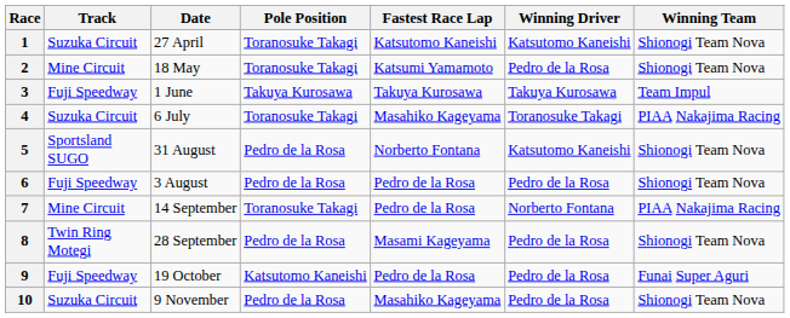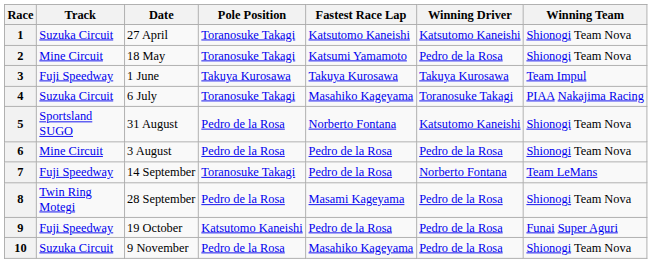 <table class="wikitable" style="font-size:85%">
 <tr>
 <th>Race</th>
 <th>Track</th>
 <th>Date</th>
 <th>Pole Position</th>
 <th>Fastest Race Lap</th>
 <th>Winning Driver</th>
 <th>Winning Team</th>
 </tr>
 <tr>
 <th>1</th>
 <td align="left" width="90"><a href='#'>Suzuka Circuit</a></td>
 <td align="left">27 April</td>
 <td align="left"> <a href='#'>Toranosuke Takagi</a></td>
 <td align="left"> <a href='#'>Katsutomo Kaneishi</a></td>
 <td align="left"> <a href='#'>Katsutomo Kaneishi</a></td>
 <td><a href='#'>Shionogi</a> Team Nova</td>
 </tr>
 <tr>
 <th>2</th>
 <td align="left"><a href='#'>Mine Circuit</a></td>
 <td align="left">18 May</td>
 <td align="left"> <a href='#'>Toranosuke Takagi</a></td>
 <td align="left"> <a href='#'>Katsumi Yamamoto</a></td>
 <td align="left"> <a href='#'>Pedro de la Rosa</a></td>
 <td><a href='#'>Shionogi</a> Team Nova</td>
 </tr>
 <tr>
 <th>3</th>
 <td align="left"><a href='#'>Fuji Speedway</a></td>
 <td align="left">1 June</td>
 <td align="left"> <a href='#'>Takuya Kurosawa</a></td>
 <td align="left"> <a href='#'>Takuya Kurosawa</a></td>
 <td align="left"> <a href='#'>Takuya Kurosawa</a></td>
 <td><a href='#'>Team Impul</a></td>
 </tr>
 <tr>
 <th>4</th>
 <td align="left"><a href='#'>Suzuka Circuit</a></td>
 <td align="left">6 July</td>
 <td align="left"> <a href='#'>Toranosuke Takagi</a></td>
 <td align="left"> <a href='#'>Masahiko Kageyama</a></td>
 <td align="left"> <a href='#'>Toranosuke Takagi</a></td>
 <td><a href='#'>PIAA</a> <a href='#'>Nakajima Racing</a></td>
 </tr>
 <tr>
 <th>5</th>
 <td align="left"><a href='#'>Sportsland SUGO</a></td>
 <td align="left">31 August</td>
 <td align="left"> <a href='#'>Pedro de la Rosa</a></td>
 <td align="left"> <a href='#'>Norberto Fontana</a></td>
 <td align="left"> <a href='#'>Katsutomo Kaneishi</a></td>
 <td><a href='#'>Shionogi</a> Team Nova</td>
 </tr>
 <tr>
 <th>6</th>
-<td align="left"><a href='#'>Fuji Speedway</a></td>
+<td align="left"><a href='#'>Mine Circuit</a></td>
 <td align="left">3 August</td>
 <td align="left"> <a href='#'>Pedro de la Rosa</a></td>
 <td align="left"> <a href='#'>Pedro de la Rosa</a></td>
 <td align="left"> <a href='#'>Pedro de la Rosa</a></td>
 <td><a href='#'>Shionogi</a> Team Nova</td>
 </tr>
 <tr>
 <th>7</th>
-<td align="left"><a href='#'>Mine Circuit</a></td>
+<td align="left"><a href='#'>Fuji Speedway</a></td>
 <td align="left">14 September</td>
 <td align="left"> <a href='#'>Toranosuke Takagi</a></td>
 <td align="left"> <a href='#'>Pedro de la Rosa</a></td>
 <td> <a href='#'>Norberto Fontana</a></td>
-<td><a href='#'>PIAA</a> <a href='#'>Nakajima Racing</a></td>
+<td><a href='#'>Team LeMans</a></td>
 </tr>
 <tr>
 <th>8</th>
 <td align="left"><a href='#'>Twin Ring Motegi</a></td>
 <td align="left">28 September</td>
 <td align="left"> <a href='#'>Pedro de la Rosa</a></td>
 <td align="left"> <a href='#'>Masami Kageyama</a></td>
 <td align="left"> <a href='#'>Pedro de la Rosa</a></td>
 <td><a href='#'>Shionogi</a> Team Nova</td>
 </tr>
 <tr>
 <th>9</th>
 <td align="left"><a href='#'>Fuji Speedway</a></td>
 <td align="left">19 October</td>
 <td align="left"> <a href='#'>Katsutomo Kaneishi</a></td>
 <td align="left"> <a href='#'>Pedro de la Rosa</a></td>
 <td align="left"> <a href='#'>Pedro de la Rosa</a></td>
 <td><a href='#'>Funai</a> <a href='#'>Super Aguri</a></td>
 </tr>
 <tr>
 <th>10</th>
 <td align="left"><a href='#'>Suzuka Circuit</a></td>
 <td align="left">9 November</td>
 <td align="left"> <a href='#'>Pedro de la Rosa</a></td>
 <td align="left"> <a href='#'>Masahiko Kageyama</a></td>
 <td align="left"> <a href='#'>Pedro de la Rosa</a></td>
 <td><a href='#'>Shionogi</a> Team Nova</td>
 </tr>
 </table>
